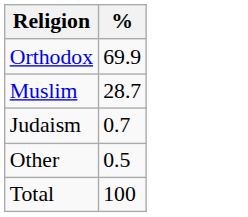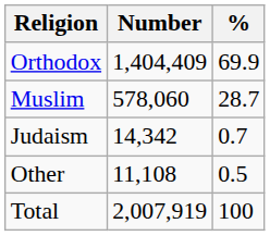 <table class="wikitable">
 <tr>
 <th>Religion</th>
+<th>Number</th>
 <th>%</th>
 </tr>
 <tr>
 <td><a href='#'>Orthodox</a></td>
+<td>1,404,409</td>
 <td>69.9</td>
 </tr>
 <tr>
 <td><a href='#'>Muslim</a></td>
+<td>578,060</td>
 <td>28.7</td>
 </tr>
 <tr>
 <td>Judaism</td>
+<td>14,342</td>
 <td>0.7</td>
 </tr>
 <tr>
 <td>Other</td>
+<td>11,108</td>
 <td>0.5</td>
 </tr>
 <tr>
 <td>Total</td>
+<td>2,007,919</td>
 <td>100</td>
 </tr>
 </table>
